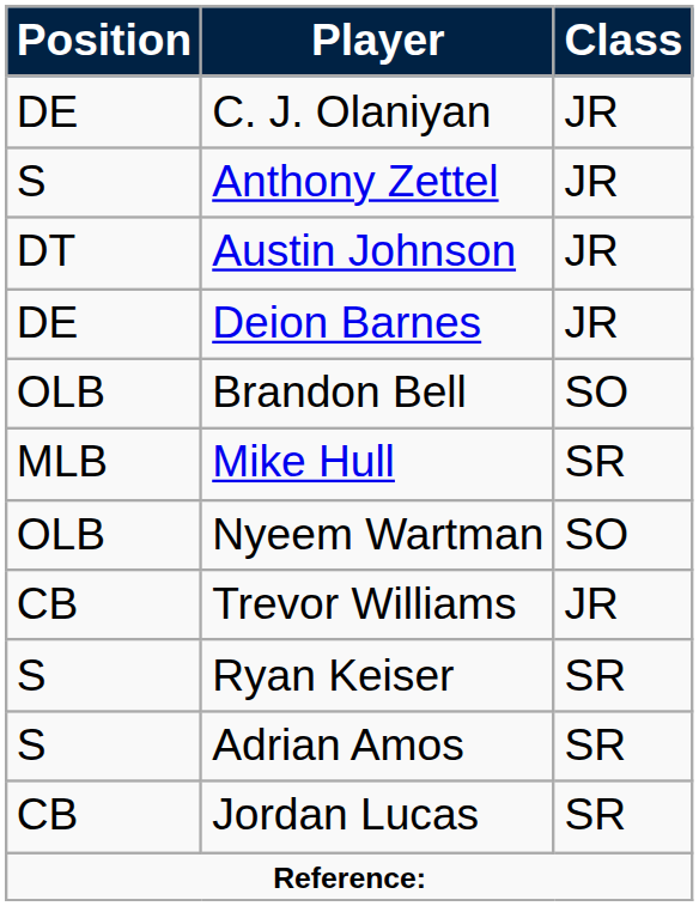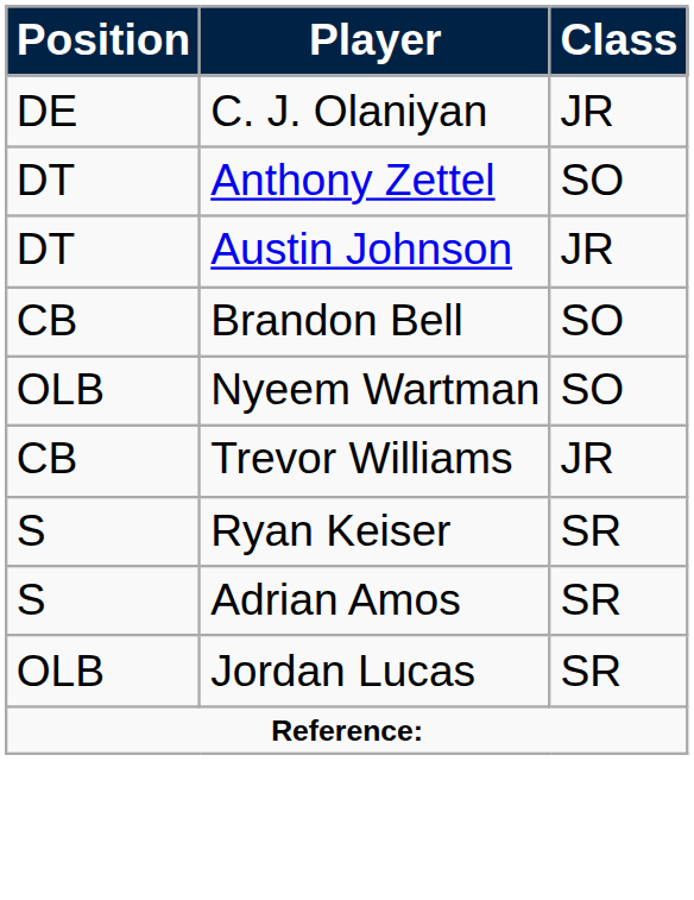 <table class="wikitable">
 <tr>
 <th style="background:#024; color:#fff;">Position</th>
 <th style="background:#024; color:#fff;">Player</th>
 <th style="background:#024; color:#fff;">Class</th>
 </tr>
 <tr>
 <td>DE</td>
 <td>C. J. Olaniyan</td>
 <td>JR</td>
 </tr>
 <tr>
-<td>S</td>
+<td>DT</td>
 <td><a href='#'>Anthony Zettel</a></td>
-<td>JR</td>
+<td>SO</td>
 </tr>
 <tr>
 <td>DT</td>
 <td><a href='#'>Austin Johnson</a></td>
 <td>JR</td>
 </tr>
 <tr>
-<td>DE</td>
-<td><a href='#'>Deion Barnes</a></td>
-<td>JR</td>
-</tr>
-<tr>
-<td>OLB</td>
+<td>CB</td>
 <td>Brandon Bell</td>
 <td>SO</td>
-</tr>
-<tr>
-<td>MLB</td>
-<td><a href='#'>Mike Hull</a></td>
-<td>SR</td>
 </tr>
 <tr>
 <td>OLB</td>
 <td>Nyeem Wartman</td>
 <td>SO</td>
 </tr>
 <tr>
 <td>CB</td>
 <td>Trevor Williams</td>
 <td>JR</td>
 </tr>
 <tr>
 <td>S</td>
 <td>Ryan Keiser</td>
 <td>SR</td>
 </tr>
 <tr>
 <td>S</td>
 <td>Adrian Amos</td>
 <td>SR</td>
 </tr>
 <tr>
-<td>CB</td>
+<td>OLB</td>
 <td>Jordan Lucas</td>
 <td>SR</td>
 </tr>
 <tr>
 <td colspan="3" style="font-size:8pt; text-align:center;"><strong>Reference:</strong></td>
 </tr>
 </table>
